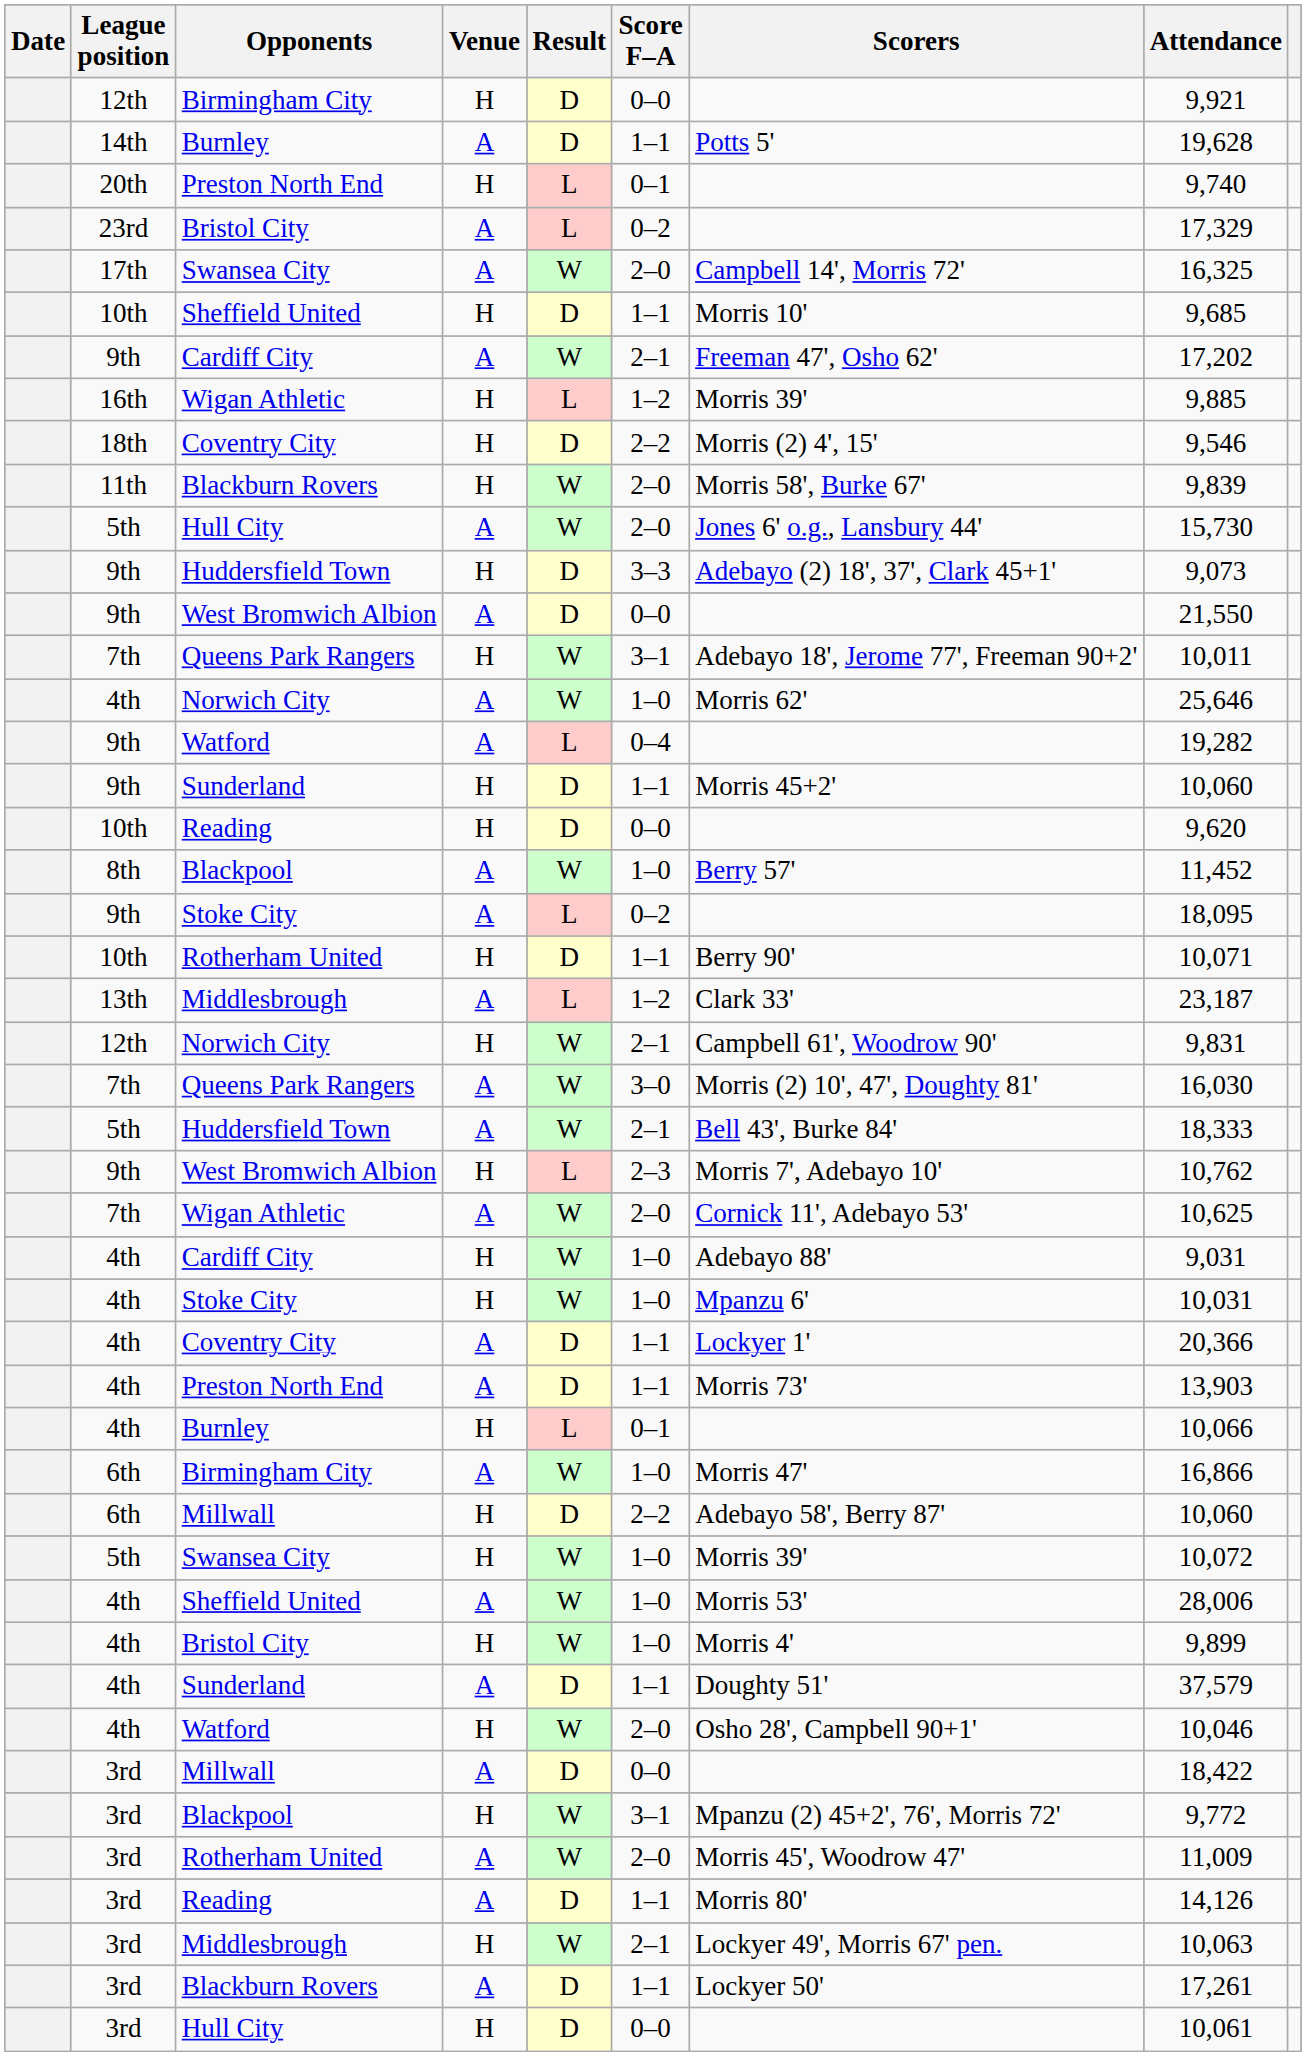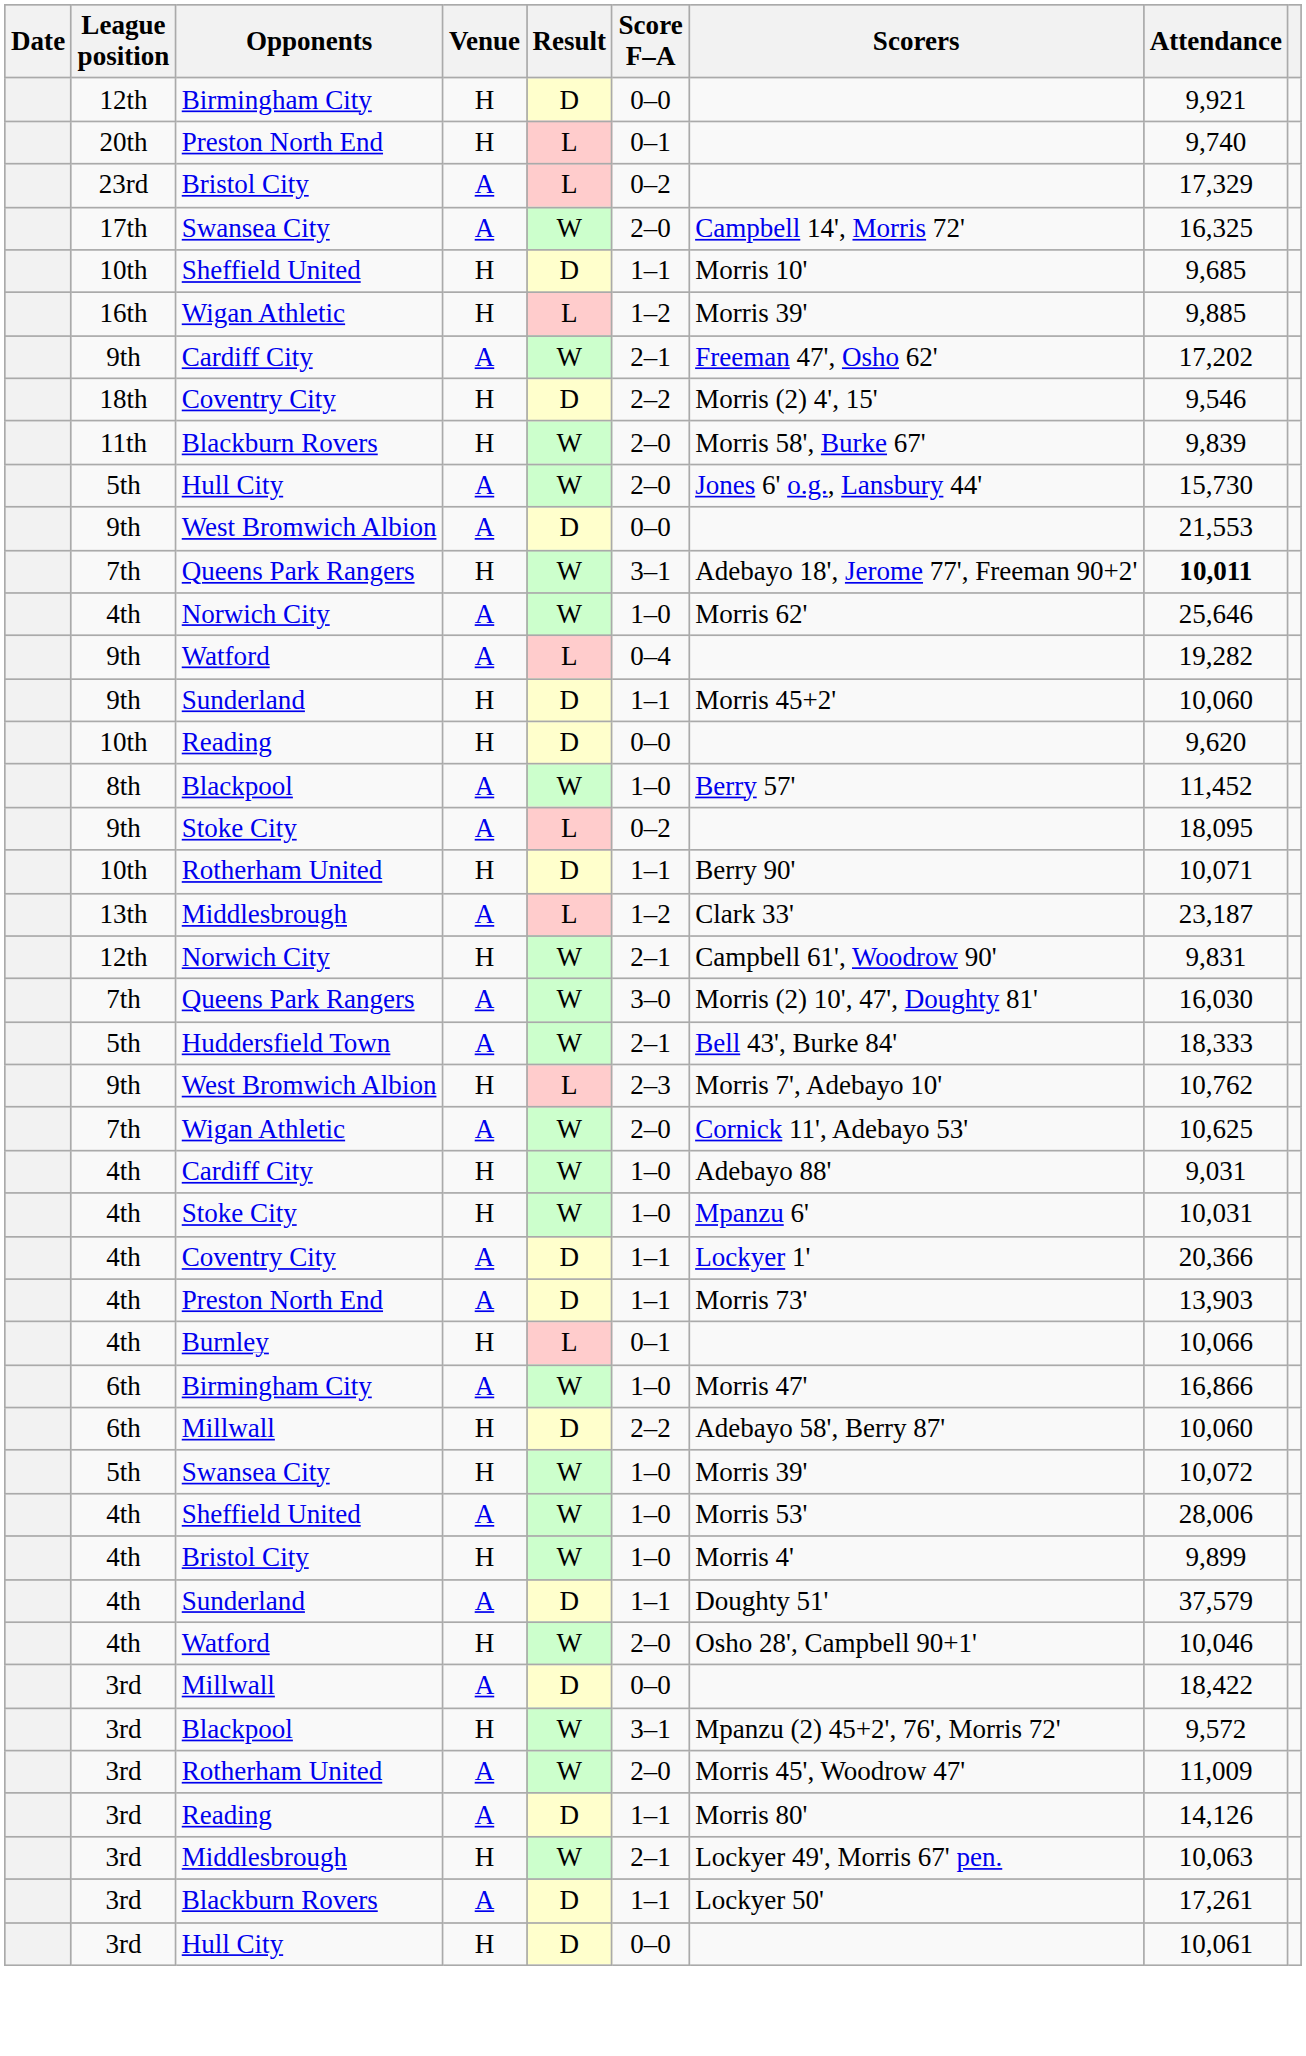 <table class="wikitable sortable plainrowheaders" style=text-align:center>
 <tr>
 <th scope=col>Date</th>
 <th scope=col>League<br>position</th>
 <th scope=col>Opponents</th>
 <th scope=col>Venue</th>
 <th scope=col>Result</th>
 <th scope=col>Score<br>F–A</th>
 <th scope=col class=unsortable>Scorers</th>
 <th scope=col>Attendance</th>
 <th scope=col class=unsortable></th>
 </tr>
 <tr>
 <th scope=row></th>
 <td>12th</td>
 <td align=left><a href='#'>Birmingham City</a></td>
 <td>H</td>
 <td style=background-color:#FFFFCC>D</td>
 <td>0–0</td>
 <td align=left></td>
 <td>9,921</td>
-<td></td>
-</tr>
-<tr>
-<th scope=row></th>
-<td>14th</td>
-<td align=left><a href='#'>Burnley</a></td>
-<td><a href='#'>A</a></td>
-<td style=background-color:#FFFFCC>D</td>
-<td>1–1</td>
-<td align=left><a href='#'>Potts</a> 5'</td>
-<td>19,628</td>
 <td></td>
 </tr>
 <tr>
 <th scope=row></th>
 <td>20th</td>
 <td align=left><a href='#'>Preston North End</a></td>
 <td>H</td>
 <td style=background-color:#FFCCCC>L</td>
 <td>0–1</td>
 <td align=left></td>
 <td>9,740</td>
 <td></td>
 </tr>
 <tr>
 <th scope=row></th>
 <td>23rd</td>
 <td align=left><a href='#'>Bristol City</a></td>
 <td><a href='#'>A</a></td>
 <td style=background-color:#FFCCCC>L</td>
 <td>0–2</td>
 <td align=left></td>
 <td>17,329</td>
 <td></td>
 </tr>
 <tr>
 <th scope=row></th>
 <td>17th</td>
 <td align=left><a href='#'>Swansea City</a></td>
 <td><a href='#'>A</a></td>
 <td style=background-color:#CCFFCC>W</td>
 <td>2–0</td>
 <td align=left><a href='#'>Campbell</a> 14', <a href='#'>Morris</a> 72'</td>
 <td>16,325</td>
 <td></td>
 </tr>
 <tr>
 <th scope=row></th>
 <td>10th</td>
 <td align=left><a href='#'>Sheffield United</a></td>
 <td>H</td>
 <td style=background-color:#FFFFCC>D</td>
 <td>1–1</td>
 <td align=left>Morris 10'</td>
 <td>9,685</td>
 <td></td>
 </tr>
 <tr>
 <th scope=row></th>
+<td>16th</td>
+<td align=left><a href='#'>Wigan Athletic</a></td>
+<td>H</td>
+<td style=background-color:#FFCCCC>L</td>
+<td>1–2</td>
+<td align=left>Morris 39'</td>
+<td>9,885</td>
+<td></td>
+</tr>
+<tr>
+<th scope=row></th>
 <td>9th</td>
 <td align=left><a href='#'>Cardiff City</a></td>
 <td><a href='#'>A</a></td>
 <td style=background-color:#CCFFCC>W</td>
 <td>2–1</td>
 <td align=left><a href='#'>Freeman</a> 47', <a href='#'>Osho</a> 62'</td>
 <td>17,202</td>
-<td></td>
-</tr>
-<tr>
-<th scope=row></th>
-<td>16th</td>
-<td align=left><a href='#'>Wigan Athletic</a></td>
-<td>H</td>
-<td style=background-color:#FFCCCC>L</td>
-<td>1–2</td>
-<td align=left>Morris 39'</td>
-<td>9,885</td>
 <td></td>
 </tr>
 <tr>
 <th scope=row></th>
 <td>18th</td>
 <td align=left><a href='#'>Coventry City</a></td>
 <td>H</td>
 <td style=background-color:#FFFFCC>D</td>
 <td>2–2</td>
 <td align=left>Morris (2) 4', 15'</td>
 <td>9,546</td>
 <td></td>
 </tr>
 <tr>
 <th scope=row></th>
 <td>11th</td>
 <td align=left><a href='#'>Blackburn Rovers</a></td>
 <td>H</td>
 <td style=background-color:#CCFFCC>W</td>
 <td>2–0</td>
 <td align=left>Morris 58', <a href='#'>Burke</a> 67'</td>
 <td>9,839</td>
 <td></td>
 </tr>
 <tr>
 <th scope=row></th>
 <td>5th</td>
 <td align=left><a href='#'>Hull City</a></td>
 <td><a href='#'>A</a></td>
 <td style=background-color:#CCFFCC>W</td>
 <td>2–0</td>
 <td align=left><a href='#'>Jones</a> 6' <a href='#'>o.g.</a>, <a href='#'>Lansbury</a> 44'</td>
 <td>15,730</td>
 <td></td>
 </tr>
 <tr>
 <th scope=row></th>
 <td>9th</td>
-<td align=left><a href='#'>Huddersfield Town</a></td>
-<td>H</td>
-<td style=background-color:#FFFFCC>D</td>
-<td>3–3</td>
-<td align=left><a href='#'>Adebayo</a> (2) 18', 37', <a href='#'>Clark</a> 45+1'</td>
-<td>9,073</td>
-<td></td>
-</tr>
-<tr>
-<th scope=row></th>
-<td>9th</td>
 <td align=left><a href='#'>West Bromwich Albion</a></td>
 <td><a href='#'>A</a></td>
 <td style=background-color:#FFFFCC>D</td>
 <td>0–0</td>
 <td align=left></td>
-<td>21,550</td>
+<td>21,553</td>
 <td></td>
 </tr>
 <tr>
 <th scope=row></th>
 <td>7th</td>
 <td align=left><a href='#'>Queens Park Rangers</a></td>
 <td>H</td>
 <td style=background-color:#CCFFCC>W</td>
 <td>3–1</td>
 <td align=left>Adebayo 18', <a href='#'>Jerome</a> 77', Freeman 90+2'</td>
-<td>10,011</td>
+<td><strong>10,011</strong></td>
 <td></td>
 </tr>
 <tr>
 <th scope=row></th>
 <td>4th</td>
 <td align=left><a href='#'>Norwich City</a></td>
 <td><a href='#'>A</a></td>
 <td style=background-color:#CCFFCC>W</td>
 <td>1–0</td>
 <td align=left>Morris 62'</td>
 <td>25,646</td>
 <td></td>
 </tr>
 <tr>
 <th scope=row></th>
 <td>9th</td>
 <td align=left><a href='#'>Watford</a></td>
 <td><a href='#'>A</a></td>
 <td style=background-color:#FFCCCC>L</td>
 <td>0–4</td>
 <td align=left></td>
 <td>19,282</td>
 <td></td>
 </tr>
 <tr>
 <th scope=row></th>
 <td>9th</td>
 <td align=left><a href='#'>Sunderland</a></td>
 <td>H</td>
 <td style=background-color:#FFFFCC>D</td>
 <td>1–1</td>
 <td align=left>Morris 45+2'</td>
 <td>10,060</td>
 <td></td>
 </tr>
 <tr>
 <th scope=row></th>
 <td>10th</td>
 <td align=left><a href='#'>Reading</a></td>
 <td>H</td>
 <td style=background-color:#FFFFCC>D</td>
 <td>0–0</td>
 <td align=left></td>
 <td>9,620</td>
 <td></td>
 </tr>
 <tr>
 <th scope=row></th>
 <td>8th</td>
 <td align=left><a href='#'>Blackpool</a></td>
 <td><a href='#'>A</a></td>
 <td style=background-color:#CCFFCC>W</td>
 <td>1–0</td>
 <td align=left><a href='#'>Berry</a> 57'</td>
 <td>11,452</td>
 <td></td>
 </tr>
 <tr>
 <th scope=row></th>
 <td>9th</td>
 <td align=left><a href='#'>Stoke City</a></td>
 <td><a href='#'>A</a></td>
 <td style=background-color:#FFCCCC>L</td>
 <td>0–2</td>
 <td align=left></td>
 <td>18,095</td>
 <td></td>
 </tr>
 <tr>
 <th scope=row></th>
 <td>10th</td>
 <td align=left><a href='#'>Rotherham United</a></td>
 <td>H</td>
 <td style=background-color:#FFFFCC>D</td>
 <td>1–1</td>
 <td align=left>Berry 90'</td>
 <td>10,071</td>
 <td></td>
 </tr>
 <tr>
 <th scope=row></th>
 <td>13th</td>
 <td align=left><a href='#'>Middlesbrough</a></td>
 <td><a href='#'>A</a></td>
 <td style=background-color:#FFCCCC>L</td>
 <td>1–2</td>
 <td align=left>Clark 33'</td>
 <td>23,187</td>
 <td></td>
 </tr>
 <tr>
 <th scope=row></th>
 <td>12th</td>
 <td align=left><a href='#'>Norwich City</a></td>
 <td>H</td>
 <td style=background-color:#CCFFCC>W</td>
 <td>2–1</td>
 <td align=left>Campbell 61', <a href='#'>Woodrow</a> 90'</td>
 <td>9,831</td>
 <td></td>
 </tr>
 <tr>
 <th scope=row></th>
 <td>7th</td>
 <td align=left><a href='#'>Queens Park Rangers</a></td>
 <td><a href='#'>A</a></td>
 <td style=background-color:#CCFFCC>W</td>
 <td>3–0</td>
 <td align=left>Morris (2) 10', 47', <a href='#'>Doughty</a> 81'</td>
 <td>16,030</td>
 <td></td>
 </tr>
 <tr>
 <th scope=row></th>
 <td>5th</td>
 <td align=left><a href='#'>Huddersfield Town</a></td>
 <td><a href='#'>A</a></td>
 <td style=background-color:#CCFFCC>W</td>
 <td>2–1</td>
 <td align=left><a href='#'>Bell</a> 43', Burke 84'</td>
 <td>18,333</td>
 <td></td>
 </tr>
 <tr>
 <th scope=row></th>
 <td>9th</td>
 <td align=left><a href='#'>West Bromwich Albion</a></td>
 <td>H</td>
 <td style=background-color:#FFCCCC>L</td>
 <td>2–3</td>
 <td align=left>Morris 7', Adebayo 10'</td>
 <td>10,762</td>
 <td></td>
 </tr>
 <tr>
 <th scope=row></th>
 <td>7th</td>
 <td align=left><a href='#'>Wigan Athletic</a></td>
 <td><a href='#'>A</a></td>
 <td style=background-color:#CCFFCC>W</td>
 <td>2–0</td>
 <td align=left><a href='#'>Cornick</a> 11', Adebayo 53'</td>
 <td>10,625</td>
 <td></td>
 </tr>
 <tr>
 <th scope=row></th>
 <td>4th</td>
 <td align=left><a href='#'>Cardiff City</a></td>
 <td>H</td>
 <td style=background-color:#CCFFCC>W</td>
 <td>1–0</td>
 <td align=left>Adebayo 88'</td>
 <td>9,031</td>
 <td></td>
 </tr>
 <tr>
 <th scope=row></th>
 <td>4th</td>
 <td align=left><a href='#'>Stoke City</a></td>
 <td>H</td>
 <td style=background-color:#CCFFCC>W</td>
 <td>1–0</td>
 <td align=left><a href='#'>Mpanzu</a> 6'</td>
 <td>10,031</td>
 <td></td>
 </tr>
 <tr>
 <th scope=row></th>
 <td>4th</td>
 <td align=left><a href='#'>Coventry City</a></td>
 <td><a href='#'>A</a></td>
 <td style=background-color:#FFFFCC>D</td>
 <td>1–1</td>
 <td align=left><a href='#'>Lockyer</a> 1'</td>
 <td>20,366</td>
 <td></td>
 </tr>
 <tr>
 <th scope=row></th>
 <td>4th</td>
 <td align=left><a href='#'>Preston North End</a></td>
 <td><a href='#'>A</a></td>
 <td style=background-color:#FFFFCC>D</td>
 <td>1–1</td>
 <td align=left>Morris 73'</td>
 <td>13,903</td>
 <td></td>
 </tr>
 <tr>
 <th scope=row></th>
 <td>4th</td>
 <td align=left><a href='#'>Burnley</a></td>
 <td>H</td>
 <td style=background-color:#FFCCCC>L</td>
 <td>0–1</td>
 <td align=left></td>
 <td>10,066</td>
 <td></td>
 </tr>
 <tr>
 <th scope=row></th>
 <td>6th</td>
 <td align=left><a href='#'>Birmingham City</a></td>
 <td><a href='#'>A</a></td>
 <td style=background-color:#CCFFCC>W</td>
 <td>1–0</td>
 <td align=left>Morris 47'</td>
 <td>16,866</td>
 <td></td>
 </tr>
 <tr>
 <th scope=row></th>
 <td>6th</td>
 <td align=left><a href='#'>Millwall</a></td>
 <td>H</td>
 <td style=background-color:#FFFFCC>D</td>
 <td>2–2</td>
 <td align=left>Adebayo 58', Berry 87'</td>
 <td>10,060</td>
 <td></td>
 </tr>
 <tr>
 <th scope=row></th>
 <td>5th</td>
 <td align=left><a href='#'>Swansea City</a></td>
 <td>H</td>
 <td style=background-color:#CCFFCC>W</td>
 <td>1–0</td>
 <td align=left>Morris 39'</td>
 <td>10,072</td>
 <td></td>
 </tr>
 <tr>
 <th scope=row></th>
 <td>4th</td>
 <td align=left><a href='#'>Sheffield United</a></td>
 <td><a href='#'>A</a></td>
 <td style=background-color:#CCFFCC>W</td>
 <td>1–0</td>
 <td align=left>Morris 53'</td>
 <td>28,006</td>
 <td></td>
 </tr>
 <tr>
 <th scope=row></th>
 <td>4th</td>
 <td align=left><a href='#'>Bristol City</a></td>
 <td>H</td>
 <td style=background-color:#CCFFCC>W</td>
 <td>1–0</td>
 <td align=left>Morris 4'</td>
 <td>9,899</td>
 <td></td>
 </tr>
 <tr>
 <th scope=row></th>
 <td>4th</td>
 <td align=left><a href='#'>Sunderland</a></td>
 <td><a href='#'>A</a></td>
 <td style=background-color:#FFFFCC>D</td>
 <td>1–1</td>
 <td align=left>Doughty 51'</td>
 <td>37,579</td>
 <td></td>
 </tr>
 <tr>
 <th scope=row></th>
 <td>4th</td>
 <td align=left><a href='#'>Watford</a></td>
 <td>H</td>
 <td style=background-color:#CCFFCC>W</td>
 <td>2–0</td>
 <td align=left>Osho 28', Campbell 90+1'</td>
 <td>10,046</td>
 <td></td>
 </tr>
 <tr>
 <th scope=row></th>
 <td>3rd</td>
 <td align=left><a href='#'>Millwall</a></td>
 <td><a href='#'>A</a></td>
 <td style=background-color:#FFFFCC>D</td>
 <td>0–0</td>
 <td align=left></td>
 <td>18,422</td>
 <td></td>
 </tr>
 <tr>
 <th scope=row></th>
 <td>3rd</td>
 <td align=left><a href='#'>Blackpool</a></td>
 <td>H</td>
 <td style=background-color:#CCFFCC>W</td>
 <td>3–1</td>
 <td align=left>Mpanzu (2) 45+2', 76', Morris 72'</td>
-<td>9,772</td>
+<td>9,572</td>
 <td></td>
 </tr>
 <tr>
 <th scope=row></th>
 <td>3rd</td>
 <td align=left><a href='#'>Rotherham United</a></td>
 <td><a href='#'>A</a></td>
 <td style=background-color:#CCFFCC>W</td>
 <td>2–0</td>
 <td align=left>Morris 45', Woodrow 47'</td>
 <td>11,009</td>
 <td></td>
 </tr>
 <tr>
 <th scope=row></th>
 <td>3rd</td>
 <td align=left><a href='#'>Reading</a></td>
 <td><a href='#'>A</a></td>
 <td style=background-color:#FFFFCC>D</td>
 <td>1–1</td>
 <td align=left>Morris 80'</td>
 <td>14,126</td>
 <td></td>
 </tr>
 <tr>
 <th scope=row></th>
 <td>3rd</td>
 <td align=left><a href='#'>Middlesbrough</a></td>
 <td>H</td>
 <td style=background-color:#CCFFCC>W</td>
 <td>2–1</td>
 <td align=left>Lockyer 49', Morris 67' <a href='#'>pen.</a></td>
 <td>10,063</td>
 <td></td>
 </tr>
 <tr>
 <th scope=row></th>
 <td>3rd</td>
 <td align=left><a href='#'>Blackburn Rovers</a></td>
 <td><a href='#'>A</a></td>
 <td style=background-color:#FFFFCC>D</td>
 <td>1–1</td>
 <td align=left>Lockyer 50'</td>
 <td>17,261</td>
 <td></td>
 </tr>
 <tr>
 <th scope=row></th>
 <td>3rd</td>
 <td align=left><a href='#'>Hull City</a></td>
 <td>H</td>
 <td style=background-color:#FFFFCC>D</td>
 <td>0–0</td>
 <td align=left></td>
 <td>10,061</td>
 <td></td>
 </tr>
 </table>
